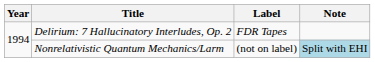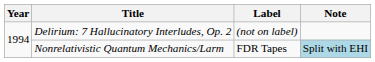 <table class="wikitable">
 <tr>
 <th>Year</th>
 <th>Title</th>
 <th>Label</th>
 <th>Note</th>
 </tr>
 <tr style="font-style:italic;">
 <td rowspan="2" style="font-style:normal;">1994</td>
 <td>Delirium: 7 Hallucinatory Interludes, Op. 2<br></td>
-<td>FDR Tapes</td>
+<td>(not on label)</td>
 <td style="font-style:normal;"></td>
 </tr>
 <tr>
 <td style="font-style:italic;">Nonrelativistic Quantum Mechanics/Larm</td>
-<td>(not on label)</td>
+<td>FDR Tapes</td>
 <td style="background: lightblue;">Split with EHI<br></td>
 </tr>
 </table>
